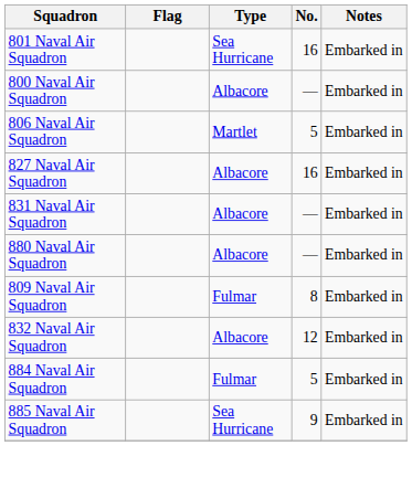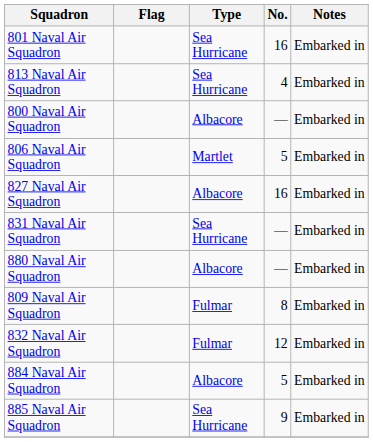 <table class="wikitable sortable">
 <tr>
 <th scope="col" width="120px">Squadron</th>
 <th scope="col" width="80px">Flag</th>
 <th scope="col" width="80px">Type</th>
 <th scope="col" width="15px">No.</th>
 <th>Notes</th>
 </tr>
 <tr>
 <td><a href='#'>801 Naval Air Squadron</a></td>
 <td></td>
 <td><a href='#'>Sea Hurricane</a></td>
 <td align="right">16</td>
+<td>Embarked in </td>
+</tr>
+<tr>
+<td><a href='#'>813 Naval Air Squadron</a></td>
+<td></td>
+<td><a href='#'>Sea Hurricane</a></td>
+<td align="right">4</td>
 <td>Embarked in </td>
 </tr>
 <tr>
 <td><a href='#'>800 Naval Air Squadron</a></td>
 <td></td>
 <td><a href='#'>Albacore</a></td>
 <td align="right">—</td>
 <td>Embarked in </td>
 </tr>
 <tr>
 <td><a href='#'>806 Naval Air Squadron</a></td>
 <td></td>
 <td><a href='#'>Martlet</a></td>
 <td align="right">5</td>
 <td>Embarked in </td>
 </tr>
 <tr>
 <td><a href='#'>827 Naval Air Squadron</a></td>
 <td></td>
 <td><a href='#'>Albacore</a></td>
 <td align="right">16</td>
 <td>Embarked in </td>
 </tr>
 <tr>
 <td><a href='#'>831 Naval Air Squadron</a></td>
 <td></td>
-<td><a href='#'>Albacore</a></td>
+<td><a href='#'>Sea Hurricane</a></td>
 <td align="right">—</td>
 <td>Embarked in </td>
 </tr>
 <tr>
 <td><a href='#'>880 Naval Air Squadron</a></td>
 <td></td>
 <td><a href='#'>Albacore</a></td>
 <td align="right">—</td>
 <td>Embarked in </td>
 </tr>
 <tr>
 <td><a href='#'>809 Naval Air Squadron</a></td>
 <td></td>
 <td><a href='#'>Fulmar</a></td>
 <td align="right">8</td>
 <td>Embarked in </td>
 </tr>
 <tr>
 <td><a href='#'>832 Naval Air Squadron</a></td>
 <td></td>
-<td><a href='#'>Albacore</a></td>
+<td><a href='#'>Fulmar</a></td>
 <td align="right">12</td>
 <td>Embarked in </td>
 </tr>
 <tr>
 <td><a href='#'>884 Naval Air Squadron</a></td>
 <td></td>
-<td><a href='#'>Fulmar</a></td>
+<td><a href='#'>Albacore</a></td>
 <td align="right">5</td>
 <td>Embarked in </td>
 </tr>
 <tr>
 <td><a href='#'>885 Naval Air Squadron</a></td>
 <td></td>
 <td><a href='#'>Sea Hurricane</a></td>
 <td align="right">9</td>
 <td>Embarked in </td>
 </tr>
 <tr>
 </tr>
 </table>
